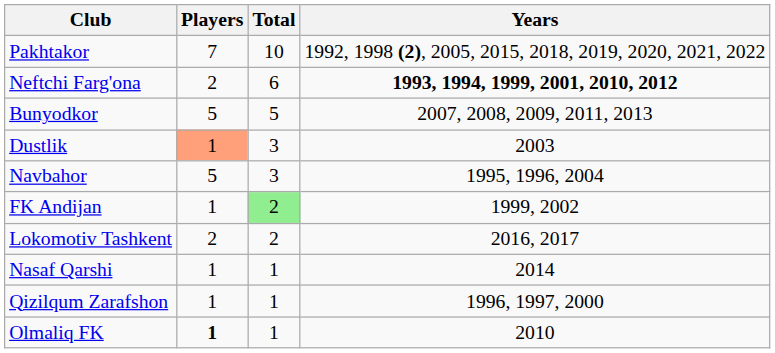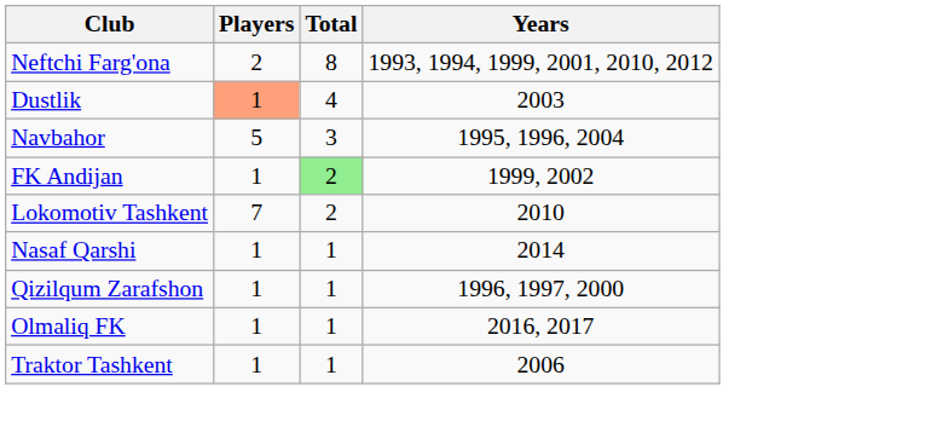 <table class="sortable wikitable">
 <tr>
 <th>Club</th>
 <th>Players</th>
 <th>Total</th>
 <th>Years</th>
 </tr>
 <tr>
-<td><a href='#'>Pakhtakor</a></td>
-<td align=center>7</td>
-<td align=center>10</td>
-<td align=center>1992, 1998 <strong>(2)</strong>, 2005, 2015, 2018, 2019, 2020, 2021, 2022</td>
-</tr>
-<tr>
 <td><a href='#'>Neftchi Farg'ona</a></td>
 <td align=center>2</td>
-<td align=center>6</td>
-<td align=center><strong>1993, 1994, 1999, 2001, 2010, 2012</strong></td>
-</tr>
-<tr>
-<td><a href='#'>Bunyodkor</a></td>
-<td align=center>5</td>
-<td align=center>5</td>
-<td align=center>2007, 2008, 2009, 2011, 2013</td>
+<td align=center>8</td>
+<td align=center>1993, 1994, 1999, 2001, 2010, 2012</td>
 </tr>
 <tr>
 <td><a href='#'>Dustlik</a></td>
 <td align=center style="background: lightsalmon;">1</td>
-<td align=center>3</td>
+<td align=center>4</td>
 <td align=center>2003</td>
 </tr>
 <tr>
 <td><a href='#'>Navbahor</a></td>
 <td align=center>5</td>
 <td align=center>3</td>
 <td align=center>1995, 1996, 2004</td>
 </tr>
 <tr>
 <td><a href='#'>FK Andijan</a></td>
 <td align=center>1</td>
 <td align=center style="background: lightgreen;">2</td>
 <td align=center>1999, 2002</td>
 </tr>
 <tr>
 <td><a href='#'>Lokomotiv Tashkent</a></td>
+<td align=center>7</td>
 <td align=center>2</td>
-<td align=center>2</td>
-<td align=center>2016, 2017</td>
+<td align=center>2010</td>
 </tr>
 <tr>
 <td><a href='#'>Nasaf Qarshi</a></td>
 <td align=center>1</td>
 <td align=center>1</td>
 <td align=center>2014</td>
 </tr>
 <tr>
 <td><a href='#'>Qizilqum Zarafshon</a></td>
 <td align=center>1</td>
 <td align=center>1</td>
 <td align=center>1996, 1997, 2000</td>
 </tr>
 <tr>
 <td><a href='#'>Olmaliq FK</a></td>
-<td align=center><strong>1</strong></td>
 <td align=center>1</td>
-<td align=center>2010</td>
+<td align=center>1</td>
+<td align=center>2016, 2017</td>
+</tr>
+<tr>
+<td><a href='#'>Traktor Tashkent</a></td>
+<td align=center>1</td>
+<td align=center>1</td>
+<td align=center>2006</td>
 </tr>
 </table>
